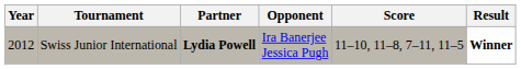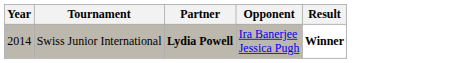 <table class="sortable wikitable" style="font-size: 90%;">
 <tr>
 <th>Year</th>
 <th>Tournament</th>
 <th>Partner</th>
 <th>Opponent</th>
-<th>Score</th>
 <th>Result</th>
 </tr>
 <tr style="background:#BDB8AD">
-<td align="center">2012</td>
+<td align="center">2014</td>
 <td align="left">Swiss Junior International</td>
 <td align="left"><strong> Lydia Powell</strong></td>
 <td align="left"> <a href='#'>Ira Banerjee</a><br> <a href='#'>Jessica Pugh</a></td>
-<td align="left">11–10, 11–8, 7–11, 11–5</td>
 <td style="text-align:left; background:white"> <strong>Winner</strong></td>
 </tr>
 </table>
